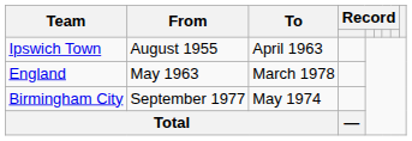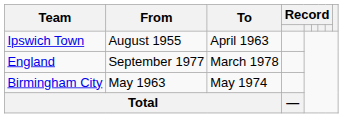 <table class=wikitable style="text-align: center">
 <tr>
 <th rowspan=2 scope=col>Team</th>
 <th rowspan=2 scope=col>From</th>
 <th rowspan=2 scope=col>To</th>
 <th colspan=5 scope=col>Record</th>
 <th rowspan=2 scope=col></th>
 </tr>
 <tr>
 <th></th>
 <th></th>
 <th></th>
 <th></th>
 <th></th>
 </tr>
 <tr>
 <td style="text-align:left;" scope="row"><a href='#'>Ipswich Town</a></td>
 <td align=left>August 1955</td>
 <td align=left>April 1963<br></td>
 <td></td>
 </tr>
 <tr>
 <td style="text-align:left;" scope="row"><a href='#'>England</a></td>
-<td align=left>May 1963</td>
+<td align=left>September 1977</td>
 <td align=left>March 1978<br></td>
 <td></td>
 </tr>
 <tr>
 <td style="text-align:left;" scope="row"><a href='#'>Birmingham City</a></td>
-<td align=left>September 1977</td>
+<td align=left>May 1963</td>
 <td align=left>May 1974<br></td>
 <td></td>
 </tr>
 <tr>
 <th colspan=3 scope=row>Total<br></th>
 <th>—</th>
 </tr>
 </table>
